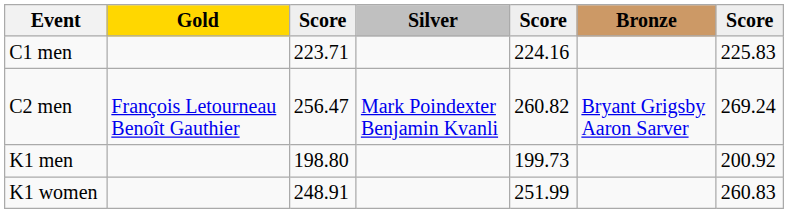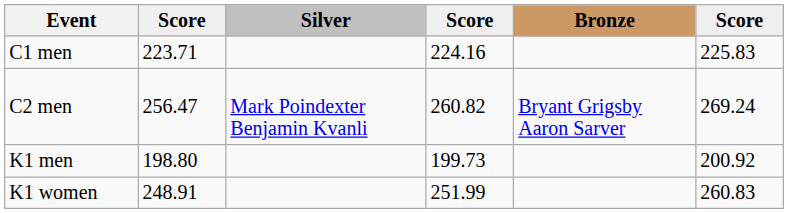 <table class="wikitable" width=100%>
 <tr>
 <th>Event</th>
-<td align=center bgcolor="gold"><strong>Gold</strong></td>
 <td align=center bgcolor="EFEFEF"><strong>Score</strong></td>
 <td align=center bgcolor="silver"><strong>Silver</strong></td>
 <td align=center bgcolor="EFEFEF"><strong>Score</strong></td>
 <td align=center bgcolor="CC9966"><strong>Bronze</strong></td>
 <td align=center bgcolor="EFEFEF"><strong>Score</strong></td>
 </tr>
 <tr>
 <td>C1 men</td>
-<td></td>
 <td>223.71</td>
 <td></td>
 <td>224.16</td>
 <td></td>
 <td>225.83</td>
 </tr>
 <tr>
 <td>C2 men</td>
-<td><br><a href='#'>François Letourneau</a><br><a href='#'>Benoît Gauthier</a></td>
 <td>256.47</td>
 <td><br><a href='#'>Mark Poindexter</a><br><a href='#'>Benjamin Kvanli</a></td>
 <td>260.82</td>
 <td><br><a href='#'>Bryant Grigsby</a><br><a href='#'>Aaron Sarver</a></td>
 <td>269.24</td>
 </tr>
 <tr>
 <td>K1 men</td>
-<td></td>
 <td>198.80</td>
 <td></td>
 <td>199.73</td>
 <td></td>
 <td>200.92</td>
 </tr>
 <tr>
 <td>K1 women</td>
-<td></td>
 <td>248.91</td>
 <td></td>
 <td>251.99</td>
 <td></td>
 <td>260.83</td>
 </tr>
 </table>
